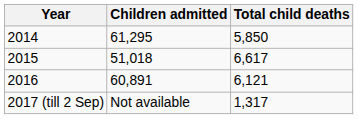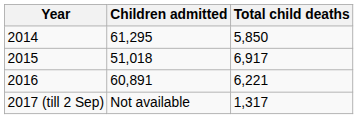 <table class="wikitable floatright">
 <tr>
 <th>Year</th>
 <th>Children admitted</th>
 <th>Total child deaths</th>
 </tr>
 <tr>
 <td>2014</td>
 <td>61,295</td>
 <td>5,850</td>
 </tr>
 <tr>
 <td>2015</td>
 <td>51,018</td>
-<td>6,617</td>
+<td>6,917</td>
 </tr>
 <tr>
 <td>2016</td>
 <td>60,891</td>
-<td>6,121</td>
+<td>6,221</td>
 </tr>
 <tr>
 <td>2017 (till 2 Sep)</td>
 <td>Not available</td>
 <td>1,317</td>
 </tr>
 </table>
